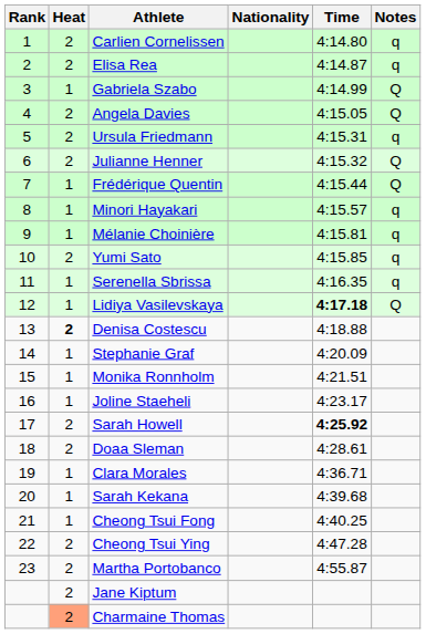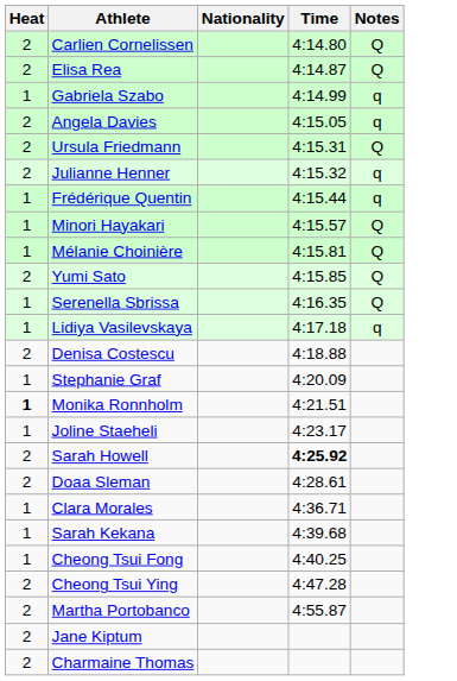 <table class="wikitable sortable" style="text-align:center;font-size:95%">
 <tr>
-<th>Rank</th>
 <th>Heat</th>
 <th>Athlete</th>
 <th>Nationality</th>
 <th>Time</th>
 <th>Notes</th>
 </tr>
 <tr bgcolor=ccffcc>
-<td>1</td>
 <td>2</td>
 <td align="left"><a href='#'>Carlien Cornelissen</a></td>
 <td align=left></td>
 <td>4:14.80</td>
+<td>Q</td>
+</tr>
+<tr bgcolor=ccffcc>
+<td>2</td>
+<td align="left"><a href='#'>Elisa Rea</a></td>
+<td align=left></td>
+<td>4:14.87</td>
+<td>Q</td>
+</tr>
+<tr bgcolor=ccffcc>
+<td>1</td>
+<td align="left"><a href='#'>Gabriela Szabo</a></td>
+<td align=left></td>
+<td>4:14.99</td>
 <td>q</td>
 </tr>
 <tr bgcolor=ccffcc>
 <td>2</td>
-<td>2</td>
-<td align="left"><a href='#'>Elisa Rea</a></td>
+<td align="left"><a href='#'>Angela Davies</a></td>
 <td align=left></td>
-<td>4:14.87</td>
+<td>4:15.05</td>
 <td>q</td>
 </tr>
 <tr bgcolor=ccffcc>
-<td>3</td>
-<td>1</td>
-<td align="left"><a href='#'>Gabriela Szabo</a></td>
-<td align=left></td>
-<td>4:14.99</td>
-<td>Q</td>
-</tr>
-<tr bgcolor=ccffcc>
-<td>4</td>
-<td>2</td>
-<td align="left"><a href='#'>Angela Davies</a></td>
-<td align=left></td>
-<td>4:15.05</td>
-<td>Q</td>
-</tr>
-<tr bgcolor=ccffcc>
-<td>5</td>
 <td>2</td>
 <td align="left"><a href='#'>Ursula Friedmann</a></td>
 <td align=left></td>
 <td>4:15.31</td>
-<td>q</td>
+<td>Q</td>
 </tr>
 <tr bgcolor=ddffdd>
-<td>6</td>
 <td>2</td>
 <td align="left"><a href='#'>Julianne Henner</a></td>
 <td align=left></td>
 <td>4:15.32</td>
-<td>Q</td>
+<td>q</td>
 </tr>
 <tr bgcolor=ccffcc>
-<td>7</td>
 <td>1</td>
 <td align="left"><a href='#'>Frédérique Quentin</a></td>
 <td align=left></td>
 <td>4:15.44</td>
-<td>Q</td>
+<td>q</td>
 </tr>
 <tr bgcolor=ccffcc>
-<td>8</td>
 <td>1</td>
 <td align="left"><a href='#'>Minori Hayakari</a></td>
 <td align=left></td>
 <td>4:15.57</td>
-<td>q</td>
+<td>Q</td>
 </tr>
 <tr bgcolor=ccffcc>
-<td>9</td>
 <td>1</td>
 <td align="left"><a href='#'>Mélanie Choinière</a></td>
 <td align=left></td>
 <td>4:15.81</td>
-<td>q</td>
+<td>Q</td>
 </tr>
 <tr bgcolor=ddffdd>
-<td>10</td>
 <td>2</td>
 <td align="left"><a href='#'>Yumi Sato</a></td>
 <td align=left></td>
 <td>4:15.85</td>
-<td>q</td>
+<td>Q</td>
 </tr>
 <tr bgcolor=ddffdd>
-<td>11</td>
 <td>1</td>
 <td align="left"><a href='#'>Serenella Sbrissa</a></td>
 <td align=left></td>
 <td>4:16.35</td>
-<td>q</td>
+<td>Q</td>
 </tr>
 <tr bgcolor=ddffdd>
-<td>12</td>
 <td>1</td>
 <td align="left"><a href='#'>Lidiya Vasilevskaya</a></td>
 <td align=left></td>
-<td><strong>4:17.18</strong></td>
-<td>Q</td>
+<td>4:17.18</td>
+<td>q</td>
 </tr>
 <tr>
-<td>13</td>
-<td><strong>2</strong></td>
+<td>2</td>
 <td align="left"><a href='#'>Denisa Costescu</a></td>
 <td align=left></td>
 <td>4:18.88</td>
 <td></td>
 </tr>
 <tr>
-<td>14</td>
 <td>1</td>
 <td align="left"><a href='#'>Stephanie Graf</a></td>
 <td align=left></td>
 <td>4:20.09</td>
 <td></td>
 </tr>
 <tr>
-<td>15</td>
-<td>1</td>
+<td><strong>1</strong></td>
 <td align="left"><a href='#'>Monika Ronnholm</a></td>
 <td align=left></td>
 <td>4:21.51</td>
 <td></td>
 </tr>
 <tr>
-<td>16</td>
 <td>1</td>
 <td align="left"><a href='#'>Joline Staeheli</a></td>
 <td align=left></td>
 <td>4:23.17</td>
 <td></td>
 </tr>
 <tr>
-<td>17</td>
 <td>2</td>
 <td align="left"><a href='#'>Sarah Howell</a></td>
 <td align=left></td>
 <td><strong>4:25.92</strong></td>
 <td></td>
 </tr>
 <tr>
-<td>18</td>
 <td>2</td>
 <td align="left"><a href='#'>Doaa Sleman</a></td>
 <td align=left></td>
 <td>4:28.61</td>
 <td></td>
 </tr>
 <tr>
-<td>19</td>
 <td>1</td>
 <td align="left"><a href='#'>Clara Morales</a></td>
 <td align=left></td>
 <td>4:36.71</td>
 <td></td>
 </tr>
 <tr>
-<td>20</td>
 <td>1</td>
 <td align="left"><a href='#'>Sarah Kekana</a></td>
 <td align=left></td>
 <td>4:39.68</td>
 <td></td>
 </tr>
 <tr>
-<td>21</td>
 <td>1</td>
 <td align="left"><a href='#'>Cheong Tsui Fong</a></td>
 <td align=left></td>
 <td>4:40.25</td>
 <td></td>
 </tr>
 <tr>
-<td>22</td>
 <td>2</td>
 <td align="left"><a href='#'>Cheong Tsui Ying</a></td>
 <td align=left></td>
 <td>4:47.28</td>
 <td></td>
 </tr>
 <tr>
-<td>23</td>
 <td>2</td>
 <td align="left"><a href='#'>Martha Portobanco</a></td>
 <td align=left></td>
 <td>4:55.87</td>
 <td></td>
 </tr>
 <tr>
-<td></td>
 <td>2</td>
 <td align="left"><a href='#'>Jane Kiptum</a></td>
 <td align=left></td>
 <td></td>
 <td></td>
 </tr>
 <tr>
-<td></td>
-<td style="background: lightsalmon;">2</td>
+<td>2</td>
 <td align="left"><a href='#'>Charmaine Thomas</a></td>
 <td align=left></td>
 <td></td>
 <td></td>
 </tr>
 </table>
